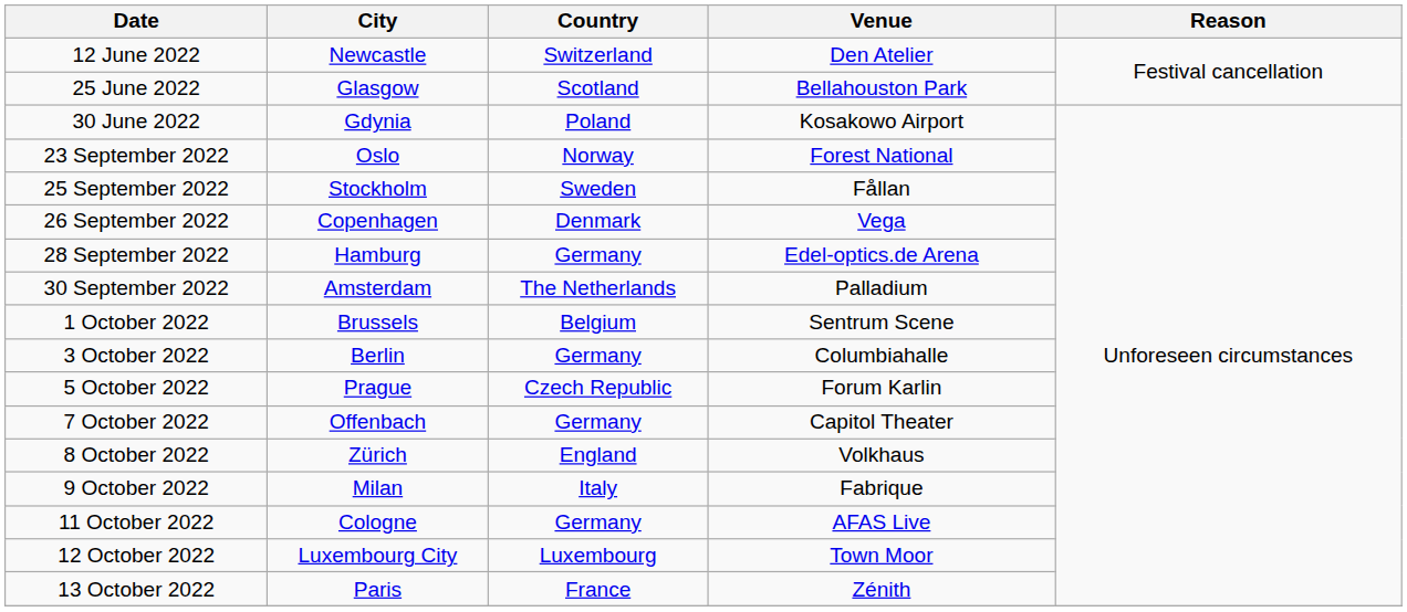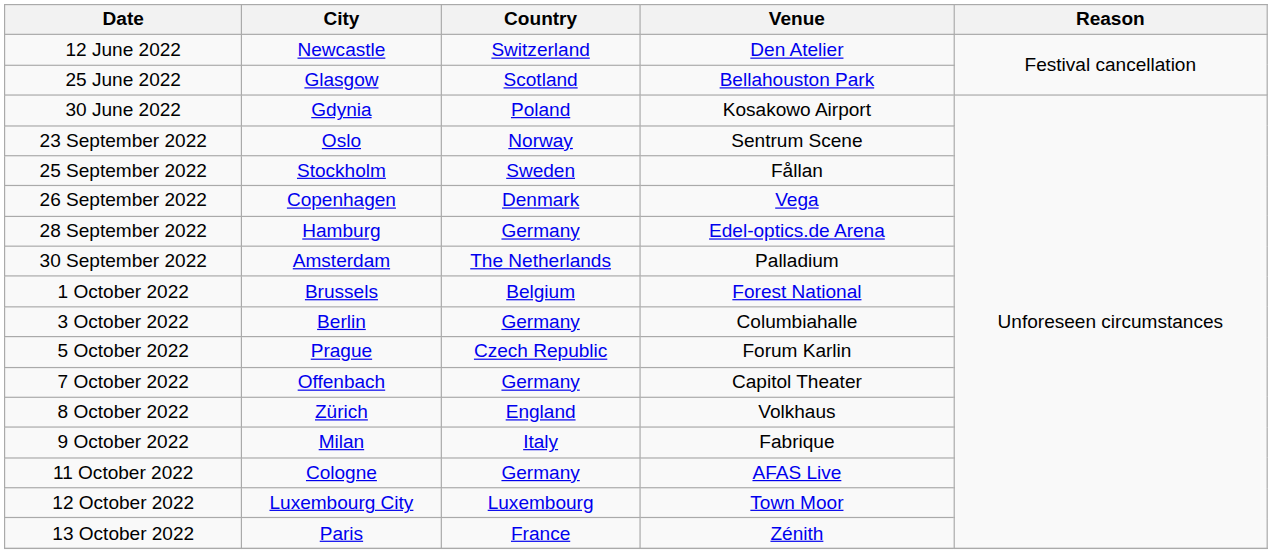 <table class="wikitable plainrowheaders" style="text-align:center;">
 <tr>
 <th scope="col" style="width:12em;">Date</th>
 <th scope="col" style="width:10em;">City</th>
 <th scope="col" style="width:10em;">Country</th>
 <th scope="col" style="width:16em;">Venue</th>
 <th scope="col" style="width:16em;">Reason</th>
 </tr>
 <tr>
 <td style="text-align:center;" scope="row">12 June 2022</td>
 <td><a href='#'>Newcastle</a></td>
 <td><a href='#'>Switzerland</a></td>
 <td><a href='#'>Den Atelier</a></td>
 <td rowspan=2>Festival cancellation</td>
 </tr>
 <tr>
 <td style="text-align:center;" scope="row">25 June 2022</td>
 <td><a href='#'>Glasgow</a></td>
 <td><a href='#'>Scotland</a></td>
 <td><a href='#'>Bellahouston Park</a></td>
 </tr>
 <tr>
 <td style="text-align:center;" scope="row">30 June 2022</td>
 <td><a href='#'>Gdynia</a></td>
 <td><a href='#'>Poland</a></td>
 <td>Kosakowo Airport</td>
 <td rowspan=15>Unforeseen circumstances</td>
 </tr>
 <tr>
 <td style="text-align:center;" scope="row">23 September 2022</td>
 <td><a href='#'>Oslo</a></td>
 <td><a href='#'>Norway</a></td>
-<td><a href='#'>Forest National</a></td>
+<td>Sentrum Scene</td>
 </tr>
 <tr>
 <td style="text-align:center;" scope="row">25 September 2022</td>
 <td><a href='#'>Stockholm</a></td>
 <td><a href='#'>Sweden</a></td>
 <td>Fållan</td>
 </tr>
 <tr>
 <td style="text-align:center;" scope="row">26 September 2022</td>
 <td><a href='#'>Copenhagen</a></td>
 <td><a href='#'>Denmark</a></td>
 <td><a href='#'>Vega</a></td>
 </tr>
 <tr>
 <td style="text-align:center;" scope="row">28 September 2022</td>
 <td><a href='#'>Hamburg</a></td>
 <td><a href='#'>Germany</a></td>
 <td><a href='#'>Edel-optics.de Arena</a></td>
 </tr>
 <tr>
 <td style="text-align:center;" scope="row">30 September 2022</td>
 <td><a href='#'>Amsterdam</a></td>
 <td><a href='#'>The Netherlands</a></td>
 <td>Palladium</td>
 </tr>
 <tr>
 <td style="text-align:center;" scope="row">1 October 2022</td>
 <td><a href='#'>Brussels</a></td>
 <td><a href='#'>Belgium</a></td>
-<td>Sentrum Scene</td>
+<td><a href='#'>Forest National</a></td>
 </tr>
 <tr>
 <td style="text-align:center;" scope="row">3 October 2022</td>
 <td><a href='#'>Berlin</a></td>
 <td><a href='#'>Germany</a></td>
 <td>Columbiahalle</td>
 </tr>
 <tr>
 <td style="text-align:center;" scope="row">5 October 2022</td>
 <td><a href='#'>Prague</a></td>
 <td><a href='#'>Czech Republic</a></td>
 <td>Forum Karlin</td>
 </tr>
 <tr>
 <td style="text-align:center;" scope="row">7 October 2022</td>
 <td><a href='#'>Offenbach</a></td>
 <td><a href='#'>Germany</a></td>
 <td>Capitol Theater</td>
 </tr>
 <tr>
 <td style="text-align:center;" scope="row">8 October 2022</td>
 <td><a href='#'>Zürich</a></td>
 <td><a href='#'>England</a></td>
 <td>Volkhaus</td>
 </tr>
 <tr>
 <td style="text-align:center;" scope="row">9 October 2022</td>
 <td><a href='#'>Milan</a></td>
 <td><a href='#'>Italy</a></td>
 <td>Fabrique</td>
 </tr>
 <tr>
 <td style="text-align:center;" scope="row">11 October 2022</td>
 <td><a href='#'>Cologne</a></td>
 <td><a href='#'>Germany</a></td>
 <td><a href='#'>AFAS Live</a></td>
 </tr>
 <tr>
 <td style="text-align:center;" scope="row">12 October 2022</td>
 <td><a href='#'>Luxembourg City</a></td>
 <td><a href='#'>Luxembourg</a></td>
 <td><a href='#'>Town Moor</a></td>
 </tr>
 <tr>
 <td style="text-align:center;" scope="row">13 October 2022</td>
 <td><a href='#'>Paris</a></td>
 <td><a href='#'>France</a></td>
 <td><a href='#'>Zénith</a></td>
 </tr>
 <tr>
 </tr>
 </table>
